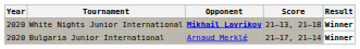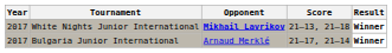 <table class="sortable wikitable" style="font-size: 90%;">
 <tr>
 <th>Year</th>
 <th>Tournament</th>
 <th>Opponent</th>
 <th>Score</th>
 <th>Result</th>
 </tr>
 <tr style="background:#BDB8AD">
-<td align="center">2020</td>
+<td align="center">2017</td>
 <td align="left">White Nights Junior International</td>
 <td align="left"><strong> <a href='#'>Mikhail Lavrikov</a></strong></td>
 <td align="left">21–13, 21–18</td>
 <td style="text-align:left; background:white"> <strong>Winner</strong></td>
 </tr>
 <tr style="background:#BDB8AD">
-<td align="center">2020</td>
+<td align="center">2017</td>
 <td align="left">Bulgaria Junior International</td>
 <td align="left"> <a href='#'>Arnaud Merklé</a></td>
 <td align="left">21–17, 21–14</td>
 <td style="text-align:left; background:white"> <strong>Winner</strong></td>
 </tr>
 </table>
